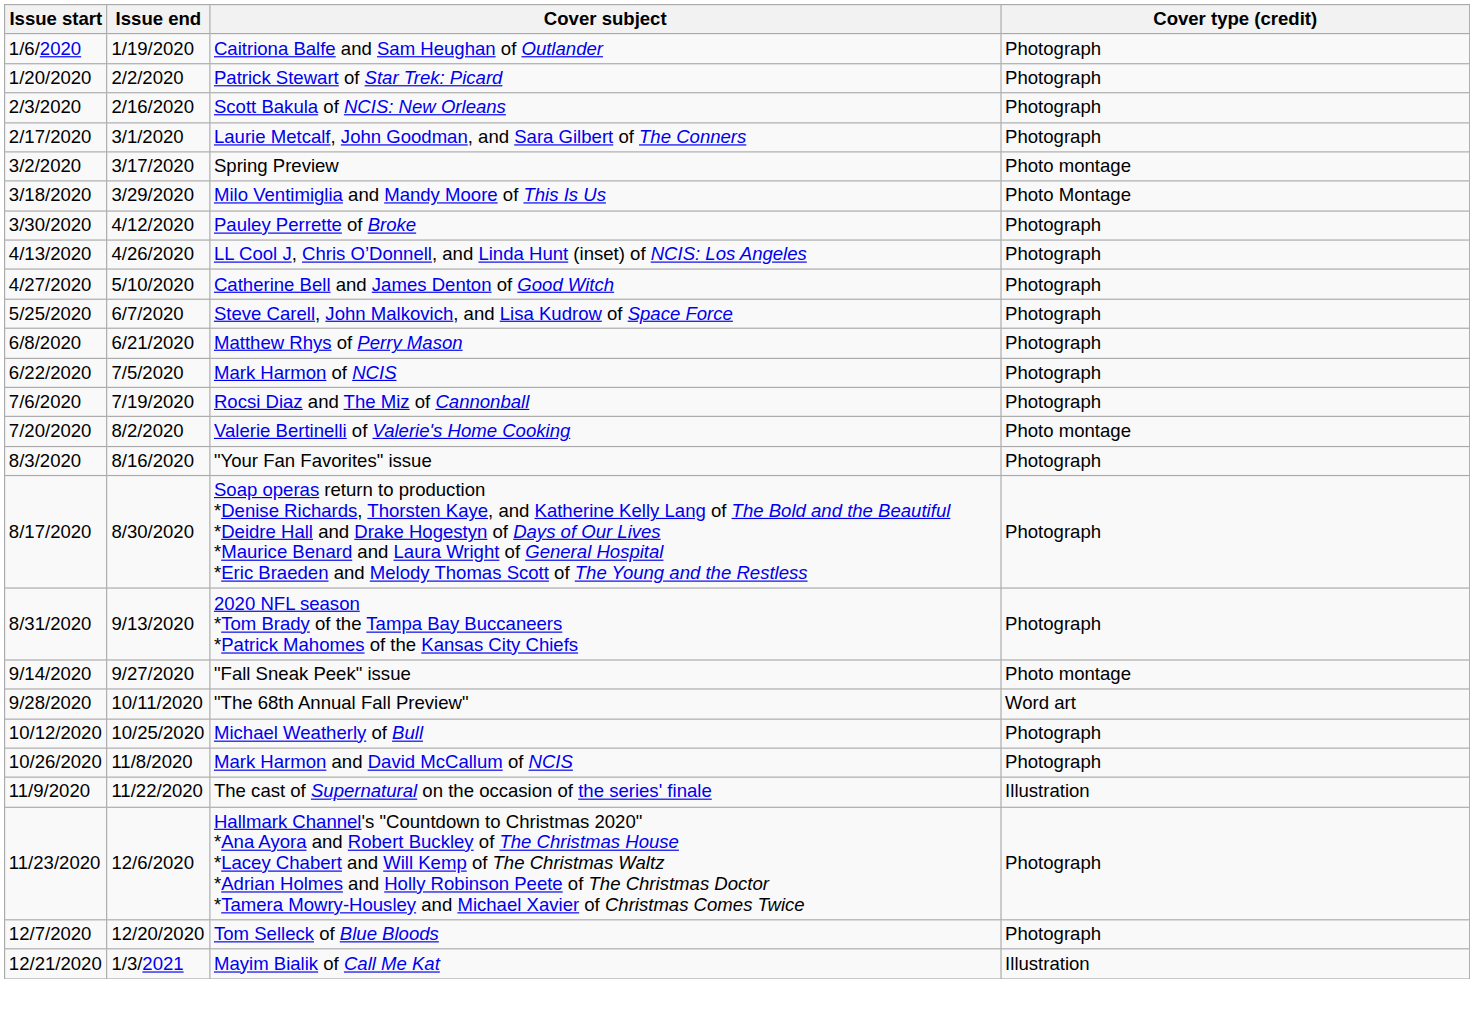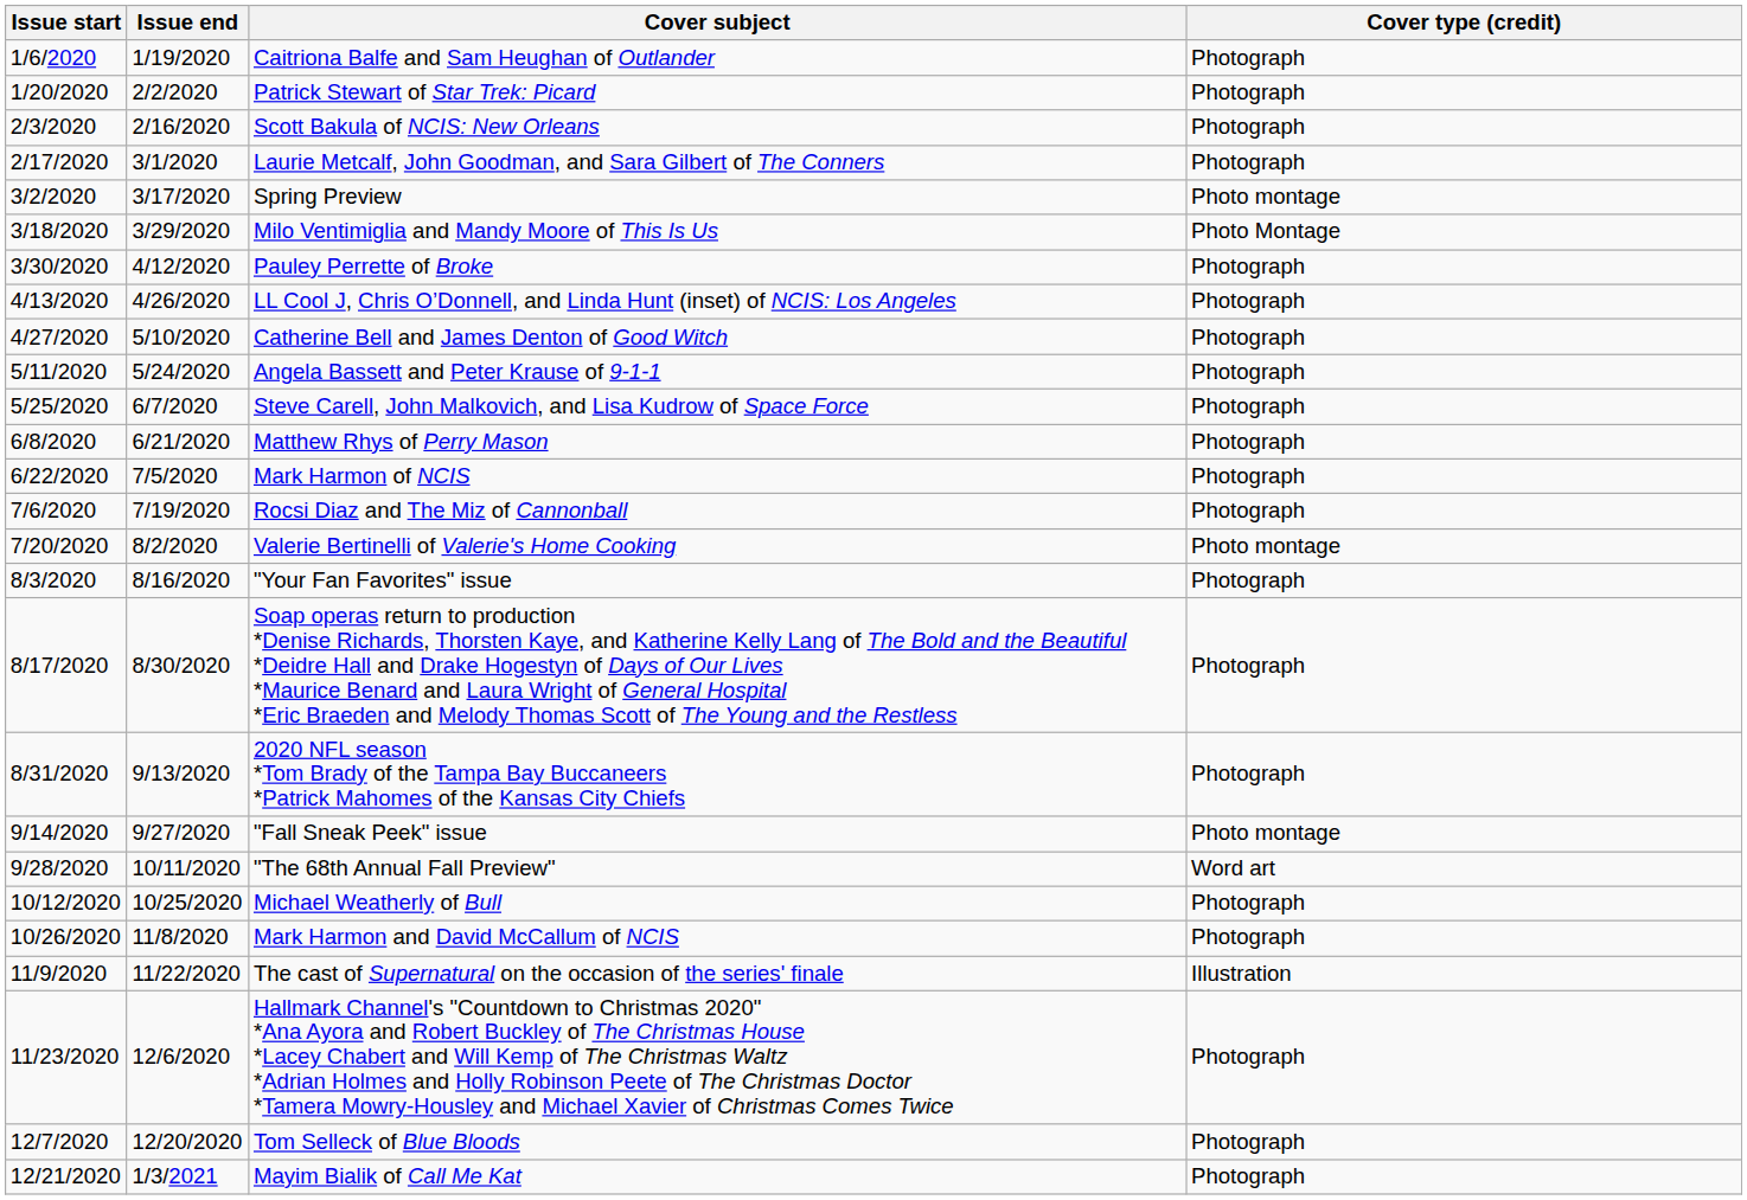 <table class="wikitable sortable" width=100% style="font-size:100%;">
 <tr>
 <th width=7%>Issue start</th>
 <th width=7%>Issue end</th>
 <th width=54%>Cover subject</th>
 <th width=32%>Cover type (credit)</th>
 </tr>
 <tr>
 <td>1/6/<a href='#'>2020</a></td>
 <td>1/19/2020</td>
 <td><a href='#'>Caitriona Balfe</a> and <a href='#'>Sam Heughan</a> of <em><a href='#'>Outlander</a></em></td>
 <td>Photograph</td>
 </tr>
 <tr>
 <td>1/20/2020</td>
 <td>2/2/2020</td>
 <td><a href='#'>Patrick Stewart</a> of <em><a href='#'>Star Trek: Picard</a></em></td>
 <td>Photograph</td>
 </tr>
 <tr>
 <td>2/3/2020</td>
 <td>2/16/2020</td>
 <td><a href='#'>Scott Bakula</a> of <em><a href='#'>NCIS: New Orleans</a></em></td>
 <td>Photograph</td>
 </tr>
 <tr>
 <td>2/17/2020</td>
 <td>3/1/2020</td>
 <td><a href='#'>Laurie Metcalf</a>, <a href='#'>John Goodman</a>, and <a href='#'>Sara Gilbert</a> of <em><a href='#'>The Conners</a></em></td>
 <td>Photograph</td>
 </tr>
 <tr>
 <td>3/2/2020</td>
 <td>3/17/2020</td>
 <td>Spring Preview</td>
 <td>Photo montage</td>
 </tr>
 <tr>
 <td>3/18/2020</td>
 <td>3/29/2020</td>
 <td><a href='#'>Milo Ventimiglia</a>  and <a href='#'>Mandy Moore</a> of <em><a href='#'>This Is Us</a></em></td>
 <td>Photo Montage</td>
 </tr>
 <tr>
 <td>3/30/2020</td>
 <td>4/12/2020</td>
 <td><a href='#'>Pauley Perrette</a> of <em><a href='#'>Broke</a></em></td>
 <td>Photograph</td>
 </tr>
 <tr>
 <td>4/13/2020</td>
 <td>4/26/2020</td>
 <td><a href='#'>LL Cool J</a>, <a href='#'>Chris O’Donnell</a>, and <a href='#'>Linda Hunt</a> (inset) of <em><a href='#'>NCIS: Los Angeles</a></em></td>
 <td>Photograph</td>
 </tr>
 <tr>
 <td>4/27/2020</td>
 <td>5/10/2020</td>
 <td><a href='#'>Catherine Bell</a> and <a href='#'>James Denton</a> of <em><a href='#'>Good Witch</a></em></td>
+<td>Photograph</td>
+</tr>
+<tr>
+<td>5/11/2020</td>
+<td>5/24/2020</td>
+<td><a href='#'>Angela Bassett</a> and <a href='#'>Peter Krause</a> of <em><a href='#'>9-1-1</a></em></td>
 <td>Photograph</td>
 </tr>
 <tr>
 <td>5/25/2020</td>
 <td>6/7/2020</td>
 <td><a href='#'>Steve Carell</a>, <a href='#'>John Malkovich</a>, and <a href='#'>Lisa Kudrow</a> of <em><a href='#'>Space Force</a></em></td>
 <td>Photograph</td>
 </tr>
 <tr>
 <td>6/8/2020</td>
 <td>6/21/2020</td>
 <td><a href='#'>Matthew Rhys</a> of <em><a href='#'>Perry Mason</a></em></td>
 <td>Photograph</td>
 </tr>
 <tr>
 <td>6/22/2020</td>
 <td>7/5/2020</td>
 <td><a href='#'>Mark Harmon</a> of <em><a href='#'>NCIS</a></em></td>
 <td>Photograph</td>
 </tr>
 <tr>
 <td>7/6/2020</td>
 <td>7/19/2020</td>
 <td><a href='#'>Rocsi Diaz</a> and <a href='#'>The Miz</a> of <em><a href='#'>Cannonball</a></em></td>
 <td>Photograph</td>
 </tr>
 <tr>
 <td>7/20/2020</td>
 <td>8/2/2020</td>
 <td><a href='#'>Valerie Bertinelli</a> of <em><a href='#'>Valerie's Home Cooking</a></em></td>
 <td>Photo montage</td>
 </tr>
 <tr>
 <td>8/3/2020</td>
 <td>8/16/2020</td>
 <td>"Your Fan Favorites" issue</td>
 <td>Photograph</td>
 </tr>
 <tr>
 <td>8/17/2020</td>
 <td>8/30/2020</td>
 <td><a href='#'>Soap operas</a> return to production <br>*<a href='#'>Denise Richards</a>, <a href='#'>Thorsten Kaye</a>, and <a href='#'>Katherine Kelly Lang</a> of <em><a href='#'>The Bold and the Beautiful</a></em><br>*<a href='#'>Deidre Hall</a> and <a href='#'>Drake Hogestyn</a> of <em><a href='#'>Days of Our Lives</a></em><br>*<a href='#'>Maurice Benard</a> and <a href='#'>Laura Wright</a> of <em><a href='#'>General Hospital</a></em><br>*<a href='#'>Eric Braeden</a> and <a href='#'>Melody Thomas Scott</a> of <em><a href='#'>The Young and the Restless</a></em></td>
 <td>Photograph</td>
 </tr>
 <tr>
 <td>8/31/2020</td>
 <td>9/13/2020</td>
 <td><a href='#'>2020 NFL season</a> <br>*<a href='#'>Tom Brady</a> of the <a href='#'>Tampa Bay Buccaneers</a><br>*<a href='#'>Patrick Mahomes</a> of the <a href='#'>Kansas City Chiefs</a></td>
 <td>Photograph</td>
 </tr>
 <tr>
 <td>9/14/2020</td>
 <td>9/27/2020</td>
 <td>"Fall Sneak Peek" issue</td>
 <td>Photo montage</td>
 </tr>
 <tr>
 <td>9/28/2020</td>
 <td>10/11/2020</td>
 <td>"The 68th Annual Fall Preview"</td>
 <td>Word art</td>
 </tr>
 <tr>
 <td>10/12/2020</td>
 <td>10/25/2020</td>
 <td><a href='#'>Michael Weatherly</a> of <em><a href='#'>Bull</a></em></td>
 <td>Photograph</td>
 </tr>
 <tr>
 <td>10/26/2020</td>
 <td>11/8/2020</td>
 <td><a href='#'>Mark Harmon</a> and <a href='#'>David McCallum</a> of <em><a href='#'>NCIS</a></em></td>
 <td>Photograph</td>
 </tr>
 <tr>
 <td>11/9/2020</td>
 <td>11/22/2020</td>
 <td>The cast of <em><a href='#'>Supernatural</a></em> on the occasion of <a href='#'>the series' finale</a></td>
 <td>Illustration</td>
 </tr>
 <tr>
 <td>11/23/2020</td>
 <td>12/6/2020</td>
 <td><a href='#'>Hallmark Channel</a>'s "Countdown to Christmas 2020" <br>*<a href='#'>Ana Ayora</a> and <a href='#'>Robert Buckley</a> of <em><a href='#'>The Christmas House</a></em><br>*<a href='#'>Lacey Chabert</a> and <a href='#'>Will Kemp</a> of <em>The Christmas Waltz</em><br>*<a href='#'>Adrian Holmes</a> and <a href='#'>Holly Robinson Peete</a> of <em>The Christmas Doctor</em><br>*<a href='#'>Tamera Mowry-Housley</a> and <a href='#'>Michael Xavier</a> of <em>Christmas Comes Twice</em></td>
 <td>Photograph</td>
 </tr>
 <tr>
 <td>12/7/2020</td>
 <td>12/20/2020</td>
 <td><a href='#'>Tom Selleck</a> of <em><a href='#'>Blue Bloods</a></em></td>
 <td>Photograph</td>
 </tr>
 <tr>
 <td>12/21/2020</td>
 <td>1/3/<a href='#'>2021</a></td>
 <td><a href='#'>Mayim Bialik</a> of <em><a href='#'>Call Me Kat</a></em></td>
-<td>Illustration</td>
+<td>Photograph</td>
 </tr>
 </table>
